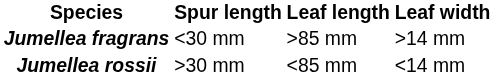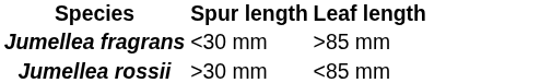 <table>
 <tr>
 <th>Species</th>
 <th>Spur length</th>
 <th>Leaf length</th>
-<th>Leaf width</th>
 </tr>
 <tr>
 <th><em>Jumellea fragrans</em></th>
 <td><30 mm</td>
 <td>>85 mm</td>
-<td>>14 mm</td>
 </tr>
 <tr>
 <th><em>Jumellea rossii</em></th>
 <td>>30 mm</td>
 <td><85 mm</td>
-<td><14 mm</td>
 </tr>
 </table>
